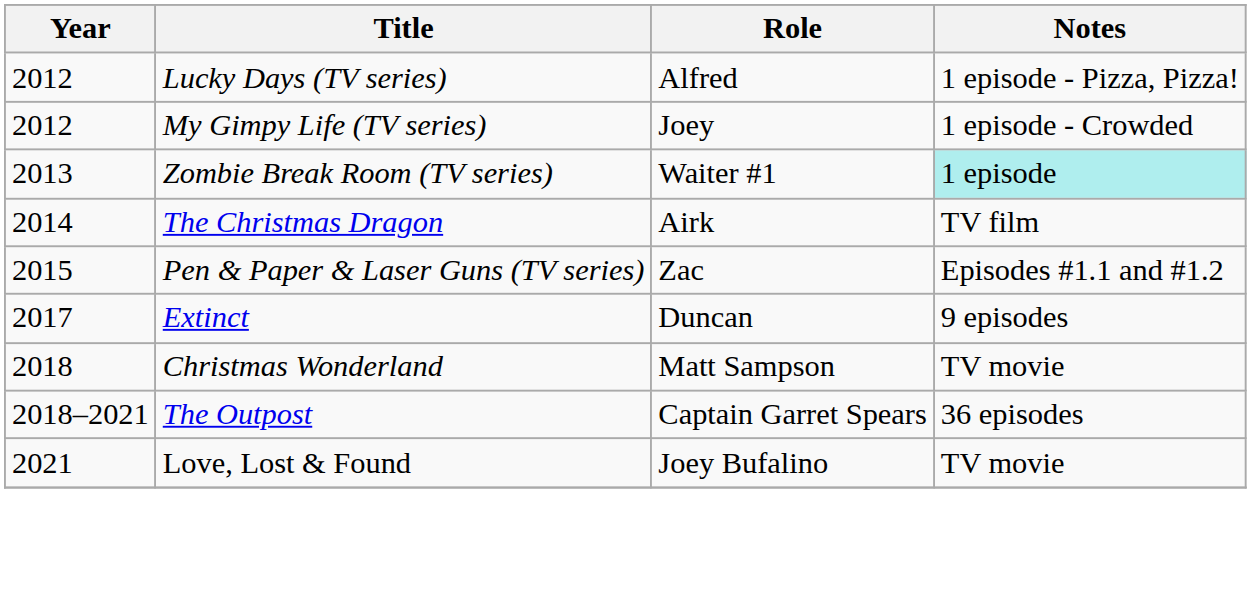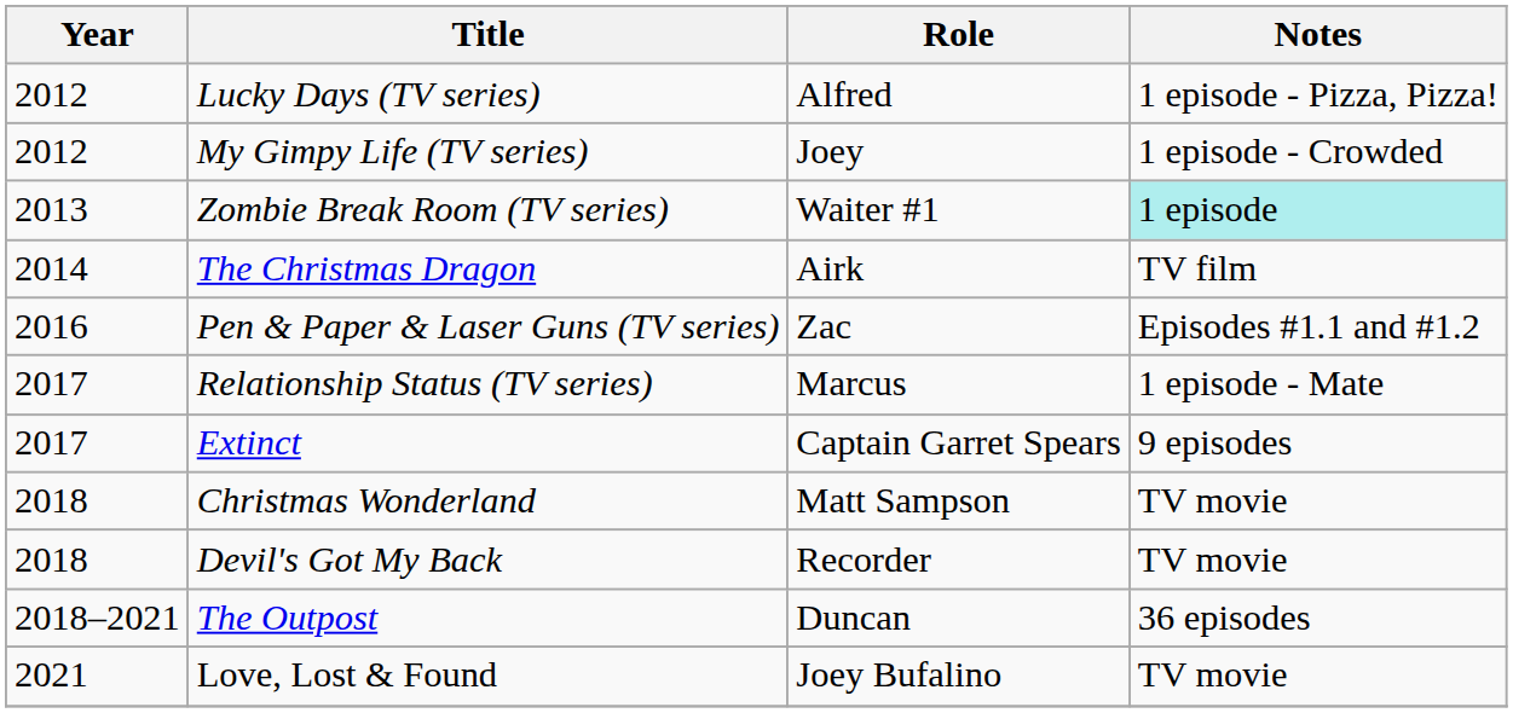 <table class=" wikitable sortable">
 <tr>
 <th>Year</th>
 <th>Title</th>
 <th>Role</th>
 <th>Notes</th>
 </tr>
 <tr>
 <td>2012</td>
 <td><em> Lucky Days (TV series) </em></td>
 <td>Alfred</td>
 <td>1 episode - Pizza, Pizza!</td>
 </tr>
 <tr>
 <td>2012</td>
 <td><em> My Gimpy Life (TV series) </em></td>
 <td>Joey</td>
 <td>1 episode - Crowded</td>
 </tr>
 <tr>
 <td>2013</td>
 <td><em> Zombie Break Room (TV series) </em></td>
 <td>Waiter #1</td>
 <td style="background: paleturquoise;">1 episode</td>
 </tr>
 <tr>
 <td>2014</td>
 <td><em> <a href='#'>The Christmas Dragon</a> </em></td>
 <td>Airk</td>
 <td>TV film</td>
 </tr>
 <tr>
-<td>2015</td>
+<td>2016</td>
 <td><em>Pen & Paper & Laser Guns (TV series) </em></td>
 <td>Zac</td>
 <td>Episodes #1.1 and #1.2</td>
 </tr>
 <tr>
 <td>2017</td>
+<td><em>Relationship Status (TV series) </em></td>
+<td>Marcus</td>
+<td>1 episode - Mate</td>
+</tr>
+<tr>
+<td>2017</td>
 <td><em> <a href='#'>Extinct</a> </em></td>
-<td>Duncan</td>
+<td>Captain Garret Spears</td>
 <td>9 episodes</td>
 </tr>
 <tr>
 <td>2018</td>
 <td><em> Christmas Wonderland </em></td>
 <td>Matt Sampson</td>
 <td>TV movie</td>
 </tr>
 <tr>
+<td>2018</td>
+<td><em>Devil's Got My Back</em></td>
+<td>Recorder</td>
+<td>TV movie</td>
+</tr>
+<tr>
 <td>2018–2021</td>
 <td><em> <a href='#'>The Outpost</a> </em></td>
-<td>Captain Garret Spears</td>
+<td>Duncan</td>
 <td>36 episodes</td>
 </tr>
 <tr>
 <td>2021</td>
 <td>Love, Lost & Found</td>
 <td>Joey Bufalino</td>
 <td>TV movie</td>
 </tr>
 <tr>
 </tr>
 </table>
